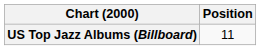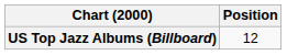 <table class="wikitable plainrowheaders" style="text-align:center">
 <tr>
 <th scope="col">Chart (2000)</th>
 <th scope="col">Position</th>
 </tr>
 <tr>
 <th scope="row">US Top Jazz Albums (<em>Billboard</em>)</th>
-<td>11</td>
+<td>12</td>
 </tr>
 </table>
